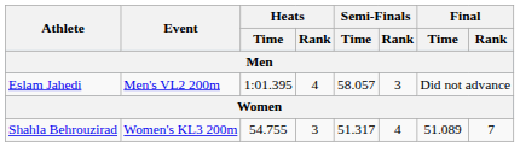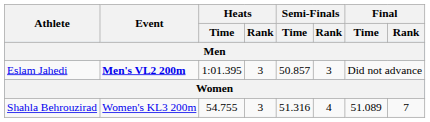 <table class="wikitable" style="font-size:90%">
 <tr>
 <th rowspan="2">Athlete</th>
 <th rowspan="2">Event</th>
 <th colspan="2">Heats</th>
 <th colspan="2">Semi-Finals</th>
 <th colspan="2">Final</th>
 </tr>
 <tr>
 <th>Time</th>
 <th>Rank</th>
 <th>Time</th>
 <th>Rank</th>
 <th>Time</th>
 <th>Rank</th>
 </tr>
 <tr style="background:#9acdff;">
 <th colspan=8>Men</th>
 </tr>
 <tr>
 <td><a href='#'>Eslam Jahedi</a></td>
-<td><a href='#'>Men's VL2 200m</a></td>
+<td><strong><a href='#'>Men's VL2 200m</a></strong></td>
 <td align="center">1:01.395</td>
-<td align="center">4 <strong></strong></td>
-<td align="center">58.057</td>
+<td align="center">3 <strong></strong></td>
+<td align="center">50.857</td>
 <td align="center">3</td>
 <td Colspan = 2>Did not advance</td>
 </tr>
 <tr style="background:#9acdff;">
 <th colspan=8>Women</th>
 </tr>
 <tr>
 <td><a href='#'>Shahla Behrouzirad</a></td>
 <td><a href='#'>Women's KL3 200m</a></td>
 <td align="center">54.755</td>
 <td align="center">3 <strong></strong></td>
-<td align="center">51.317</td>
+<td align="center">51.316</td>
 <td align="center">4 <strong></strong></td>
 <td align="center">51.089</td>
 <td align="center">7</td>
 </tr>
 </table>
